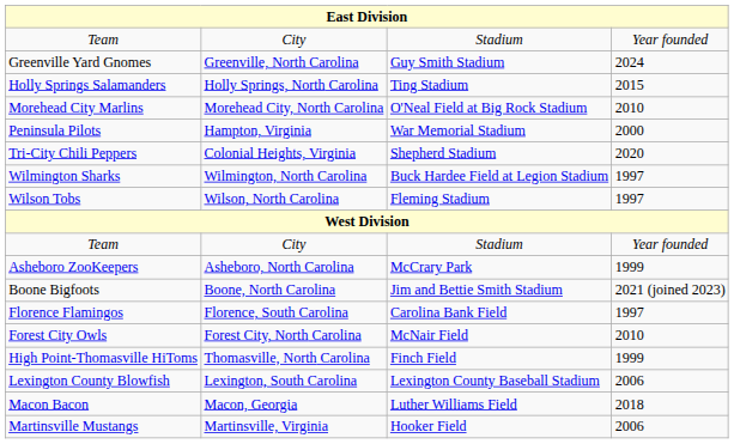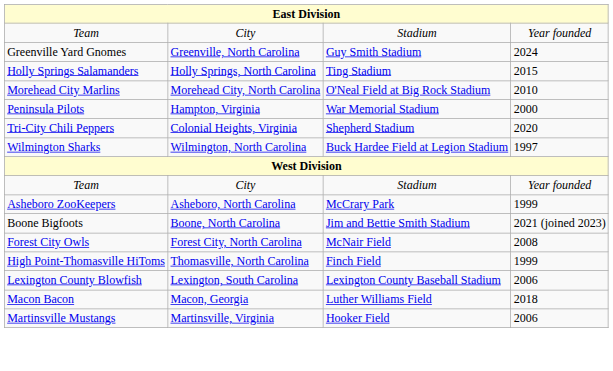 <table class="wikitable" border="1">
 <tr>
 <th colspan="4" style="background:#FFFDD0;">East Division</th>
 </tr>
 <tr>
 <td align="center"><em>Team</em></td>
 <td align="center"><em>City</em></td>
 <td align="center"><em>Stadium</em></td>
 <td align="center"><em>Year founded</em></td>
 </tr>
 <tr>
 <td>Greenville Yard Gnomes</td>
 <td><a href='#'>Greenville, North Carolina</a></td>
 <td><a href='#'>Guy Smith Stadium</a></td>
 <td>2024</td>
 </tr>
 <tr>
 <td><a href='#'>Holly Springs Salamanders</a></td>
 <td><a href='#'>Holly Springs, North</a><a href='#'> Carolina</a></td>
 <td><a href='#'>Ting Stadium</a></td>
 <td>2015</td>
 </tr>
 <tr>
 <td><a href='#'>Morehead City Marlins</a></td>
 <td><a href='#'>Morehead City, North</a><a href='#'> Carolina</a></td>
 <td><a href='#'>O'Neal Field at Big Rock Stadium</a></td>
 <td>2010</td>
 </tr>
 <tr>
 <td><a href='#'>Peninsula Pilots</a></td>
 <td><a href='#'>Hampton, Virginia</a></td>
 <td><a href='#'>War Memorial Stadium</a></td>
 <td>2000</td>
 </tr>
 <tr>
 <td><a href='#'>Tri-City Chili Peppers</a></td>
 <td><a href='#'>Colonial Heights, Virginia</a></td>
 <td><a href='#'>Shepherd Stadium</a></td>
 <td>2020</td>
 </tr>
 <tr>
 <td><a href='#'>Wilmington Sharks</a></td>
 <td><a href='#'>Wilmington, North</a><a href='#'> Carolina</a></td>
 <td><a href='#'>Buck Hardee Field at Legion Stadium</a></td>
 <td>1997</td>
 </tr>
 <tr>
-<td><a href='#'>Wilson Tobs</a></td>
-<td><a href='#'>Wilson, North Carolina</a></td>
-<td><a href='#'>Fleming Stadium</a></td>
-<td>1997</td>
-</tr>
-<tr>
 <th colspan="4" style="background:#FFFDD0;">West Division</th>
 </tr>
 <tr>
 <td align="center"><em>Team</em></td>
 <td align="center"><em>City</em></td>
 <td align="center"><em>Stadium</em></td>
 <td align="center"><em>Year founded</em></td>
 </tr>
 <tr>
 <td><a href='#'>Asheboro ZooKeepers</a></td>
 <td><a href='#'>Asheboro, North Carolina</a></td>
 <td><a href='#'>McCrary Park</a></td>
 <td>1999</td>
 </tr>
 <tr>
 <td>Boone Bigfoots</td>
 <td><a href='#'>Boone, North Carolina</a></td>
 <td><a href='#'>Jim and Bettie Smith Stadium</a></td>
 <td>2021 (joined 2023)</td>
 </tr>
 <tr>
-<td><a href='#'>Florence Flamingos</a></td>
-<td><a href='#'>Florence, South Carolina</a></td>
-<td><a href='#'>Carolina Bank Field</a></td>
-<td>1997</td>
-</tr>
-<tr>
 <td><a href='#'>Forest City Owls</a></td>
 <td><a href='#'>Forest City, North</a><a href='#'> Carolina</a></td>
 <td><a href='#'>McNair Field</a></td>
-<td>2010</td>
+<td>2008</td>
 </tr>
 <tr>
 <td><a href='#'>High Point-Thomasville HiToms</a></td>
 <td><a href='#'>Thomasville, North</a><a href='#'> Carolina</a></td>
 <td><a href='#'>Finch Field</a></td>
 <td>1999</td>
 </tr>
 <tr>
 <td><a href='#'>Lexington County Blowfish</a></td>
 <td><a href='#'>Lexington, South Carolina</a></td>
 <td><a href='#'>Lexington County Baseball Stadium</a></td>
 <td>2006</td>
 </tr>
 <tr>
 <td><a href='#'>Macon Bacon</a></td>
 <td><a href='#'>Macon, Georgia</a></td>
 <td><a href='#'>Luther Williams Field</a></td>
 <td>2018</td>
 </tr>
 <tr>
 <td><a href='#'>Martinsville Mustangs</a></td>
 <td><a href='#'>Martinsville, Virginia</a></td>
 <td><a href='#'>Hooker Field</a></td>
 <td>2006</td>
 </tr>
 </table>
